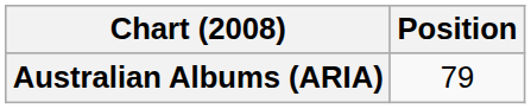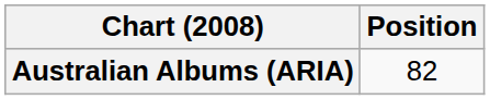 <table class="wikitable plainrowheaders" style="text-align:center">
 <tr>
 <th scope="col">Chart (2008)</th>
 <th scope="col">Position</th>
 </tr>
 <tr>
 <th scope="row">Australian Albums (ARIA)</th>
-<td>79</td>
+<td>82</td>
 </tr>
 </table>
